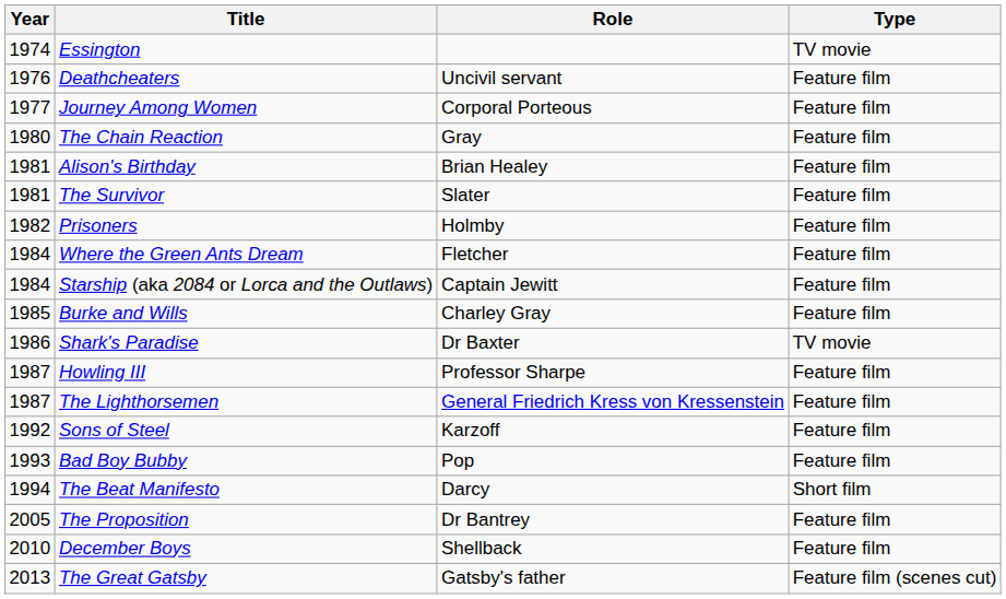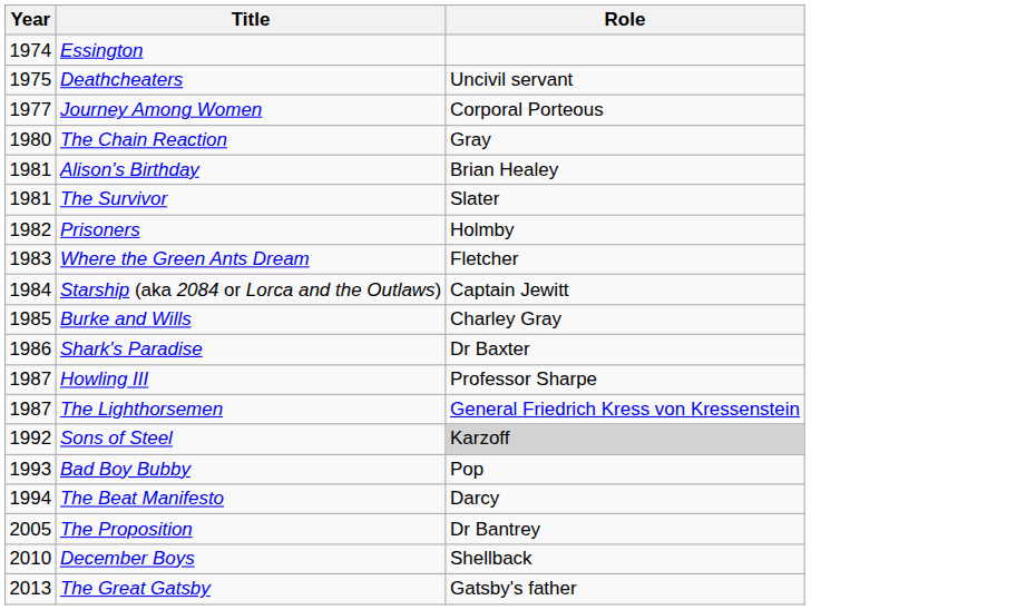 <table class="wikitable">
 <tr>
 <th>Year</th>
 <th>Title</th>
 <th>Role</th>
-<th>Type</th>
 </tr>
 <tr>
 <td>1974</td>
 <td><em><a href='#'>Essington</a></em></td>
 <td></td>
-<td>TV movie</td>
 </tr>
 <tr>
-<td>1976</td>
+<td>1975</td>
 <td><em><a href='#'>Deathcheaters</a></em></td>
 <td>Uncivil servant</td>
-<td>Feature film</td>
 </tr>
 <tr>
 <td>1977</td>
 <td><em><a href='#'>Journey Among Women</a></em></td>
 <td>Corporal Porteous</td>
-<td>Feature film</td>
 </tr>
 <tr>
 <td>1980</td>
 <td><em><a href='#'>The Chain Reaction</a></em></td>
 <td>Gray</td>
-<td>Feature film</td>
 </tr>
 <tr>
 <td>1981</td>
 <td><em><a href='#'>Alison's Birthday</a></em></td>
 <td>Brian Healey</td>
-<td>Feature film</td>
 </tr>
 <tr>
 <td>1981</td>
 <td><em><a href='#'>The Survivor</a></em></td>
 <td>Slater</td>
-<td>Feature film</td>
 </tr>
 <tr>
 <td>1982</td>
 <td><em><a href='#'>Prisoners</a></em></td>
 <td>Holmby</td>
-<td>Feature film</td>
 </tr>
 <tr>
-<td>1984</td>
+<td>1983</td>
 <td><em><a href='#'>Where the Green Ants Dream</a></em></td>
 <td>Fletcher</td>
-<td>Feature film</td>
 </tr>
 <tr>
 <td>1984</td>
 <td><em><a href='#'>Starship</a></em> (aka <em>2084</em> or <em>Lorca and the Outlaws</em>)</td>
 <td>Captain Jewitt</td>
-<td>Feature film</td>
 </tr>
 <tr>
 <td>1985</td>
 <td><em><a href='#'>Burke and Wills</a></em></td>
 <td>Charley Gray</td>
-<td>Feature film</td>
 </tr>
 <tr>
 <td>1986</td>
 <td><em><a href='#'>Shark's Paradise</a></em></td>
 <td>Dr Baxter</td>
-<td>TV movie</td>
 </tr>
 <tr>
 <td>1987</td>
 <td><em><a href='#'>Howling III</a></em></td>
 <td>Professor Sharpe</td>
-<td>Feature film</td>
 </tr>
 <tr>
 <td>1987</td>
 <td><em><a href='#'>The Lighthorsemen</a></em></td>
 <td><a href='#'>General Friedrich Kress von Kressenstein</a></td>
-<td>Feature film</td>
 </tr>
 <tr>
 <td>1992</td>
 <td><em><a href='#'>Sons of Steel</a></em></td>
-<td>Karzoff</td>
-<td>Feature film</td>
+<td style="background: lightgrey;">Karzoff</td>
 </tr>
 <tr>
 <td>1993</td>
 <td><em><a href='#'>Bad Boy Bubby</a></em></td>
 <td>Pop</td>
-<td>Feature film</td>
 </tr>
 <tr>
 <td>1994</td>
 <td><em><a href='#'>The Beat Manifesto</a></em></td>
 <td>Darcy</td>
-<td>Short film</td>
 </tr>
 <tr>
 <td>2005</td>
 <td><em><a href='#'>The Proposition</a></em></td>
 <td>Dr Bantrey</td>
-<td>Feature film</td>
 </tr>
 <tr>
 <td>2010</td>
 <td><em><a href='#'>December Boys</a></em></td>
 <td>Shellback</td>
-<td>Feature film</td>
 </tr>
 <tr>
 <td>2013</td>
 <td><em><a href='#'>The Great Gatsby</a></em></td>
 <td>Gatsby's father</td>
-<td>Feature film (scenes cut)</td>
 </tr>
 </table>
